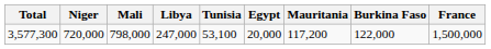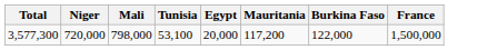 <table class="wikitable">
 <tr>
 <th>Total</th>
 <th>Niger</th>
 <th>Mali</th>
-<th>Libya</th>
 <th>Tunisia</th>
 <th>Egypt</th>
 <th>Mauritania</th>
 <th>Burkina Faso</th>
 <th>France</th>
 </tr>
 <tr>
 <td>3,577,300</td>
 <td>720,000</td>
 <td>798,000</td>
-<td>247,000</td>
 <td>53,100</td>
 <td>20,000</td>
 <td>117,200</td>
 <td>122,000</td>
 <td>1,500,000</td>
 </tr>
 </table>
